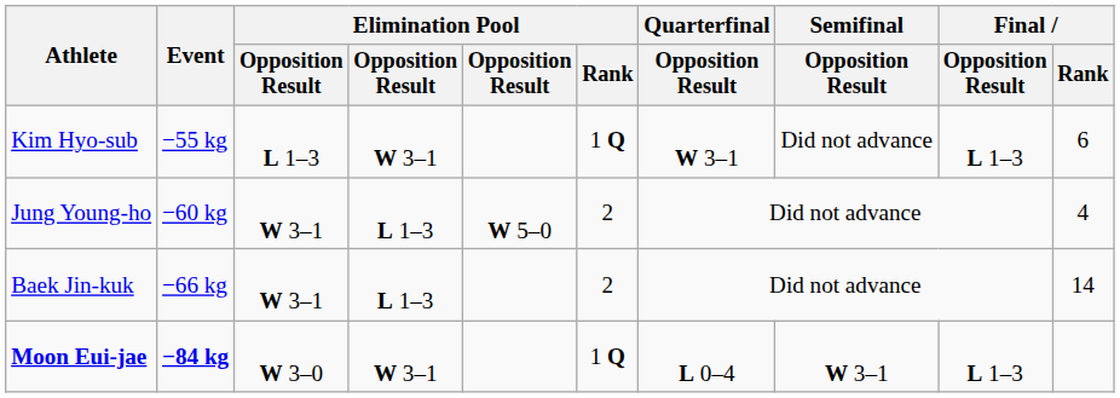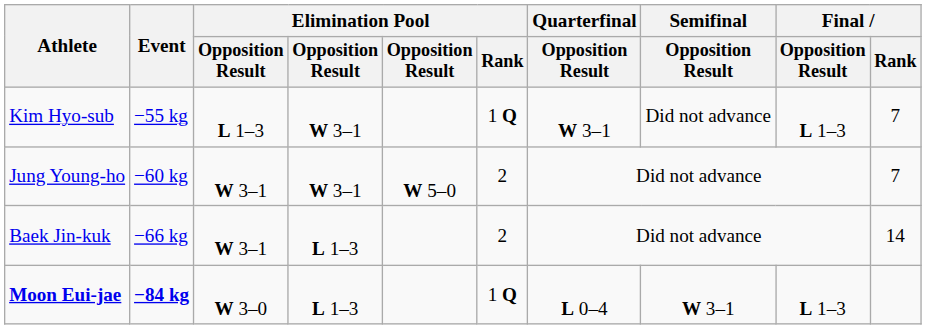 <table class="wikitable" style="font-size:90%">
 <tr>
 <th rowspan="2">Athlete</th>
 <th rowspan="2">Event</th>
 <th colspan=4>Elimination Pool</th>
 <th>Quarterfinal</th>
 <th>Semifinal</th>
 <th colspan=2>Final / </th>
 </tr>
 <tr style="font-size: 95%">
 <th>Opposition<br>Result</th>
 <th>Opposition<br>Result</th>
 <th>Opposition<br>Result</th>
 <th>Rank</th>
 <th>Opposition<br>Result</th>
 <th>Opposition<br>Result</th>
 <th>Opposition<br>Result</th>
 <th>Rank</th>
 </tr>
 <tr align=center>
 <td align=left><a href='#'>Kim Hyo-sub</a></td>
 <td align=left><a href='#'>−55 kg</a></td>
 <td><br><strong>L</strong> 1–3 <sup></sup></td>
 <td><br><strong>W</strong> 3–1 <sup></sup></td>
 <td></td>
 <td>1 <strong>Q</strong></td>
 <td><br><strong>W</strong> 3–1 <sup></sup></td>
 <td>Did not advance</td>
 <td><br><strong>L</strong> 1–3 <sup></sup></td>
-<td>6</td>
+<td>7</td>
 </tr>
 <tr align=center>
 <td align=left><a href='#'>Jung Young-ho</a></td>
 <td align=left><a href='#'>−60 kg</a></td>
 <td><br><strong>W</strong> 3–1 <sup></sup></td>
-<td><br><strong>L</strong> 1–3 <sup></sup></td>
+<td><br><strong>W</strong> 3–1 <sup></sup></td>
 <td><br><strong>W</strong> 5–0 <sup></sup></td>
 <td>2</td>
 <td colspan=3>Did not advance</td>
-<td>4</td>
+<td>7</td>
 </tr>
 <tr align=center>
 <td align=left><a href='#'>Baek Jin-kuk</a></td>
 <td align=left><a href='#'>−66 kg</a></td>
 <td><br><strong>W</strong> 3–1 <sup></sup></td>
 <td><br><strong>L</strong> 1–3 <sup></sup></td>
 <td></td>
 <td>2</td>
 <td colspan=3>Did not advance</td>
 <td>14</td>
 </tr>
 <tr align=center>
 <td align=left><strong><a href='#'>Moon Eui-jae</a></strong></td>
 <td align=left><strong><a href='#'>−84 kg</a></strong></td>
 <td><br><strong>W</strong> 3–0 <sup></sup></td>
-<td><br><strong>W</strong> 3–1 <sup></sup></td>
+<td><br><strong>L</strong> 1–3 <sup></sup></td>
 <td></td>
 <td>1 <strong>Q</strong></td>
 <td><br><strong>L</strong> 0–4 <sup></sup></td>
 <td><br><strong>W</strong> 3–1 <sup></sup></td>
 <td><br><strong>L</strong> 1–3 <sup></sup></td>
 <td></td>
 </tr>
 </table>
